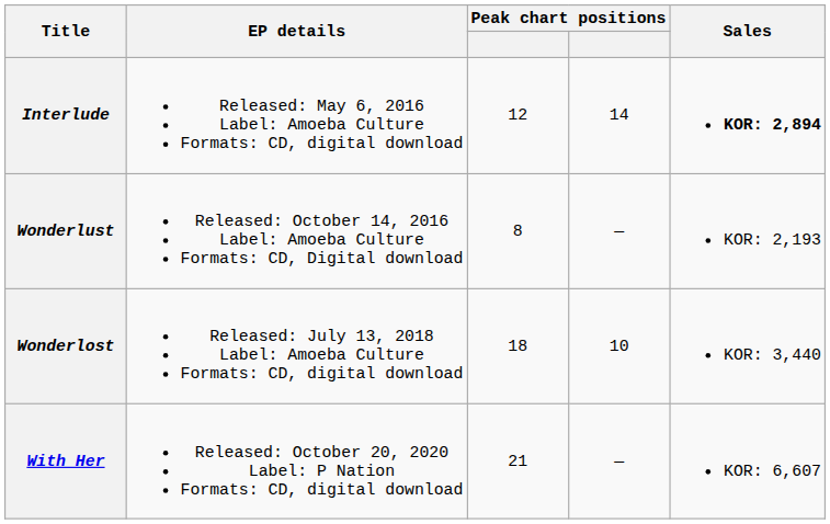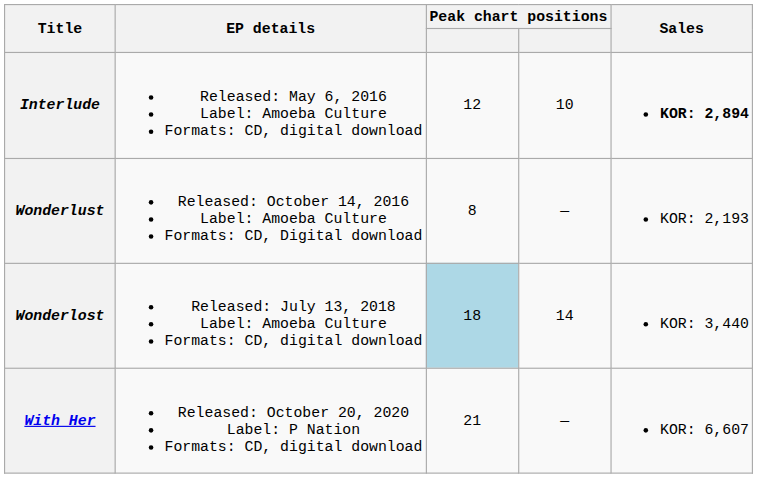 <table class="wikitable plainrowheaders" style="text-align:center">
 <tr>
 <th scope="col" rowspan="2" style="width:7em">Title</th>
 <th scope="col" rowspan="2">EP details</th>
 <th scope="col" colspan="2">Peak chart positions</th>
 <th scope="col" rowspan="2">Sales</th>
 </tr>
 <tr>
 <th><br></th>
 <th><br></th>
 </tr>
 <tr>
 <th scope="row"><em>Interlude</em></th>
 <td><br><ul><li>Released: May 6, 2016</li><li>Label: Amoeba Culture</li><li>Formats: CD, digital download</li></ul></td>
 <td>12</td>
-<td>14</td>
+<td>10</td>
 <td><strong><br><ul><li>KOR: 2,894</li></ul></strong></td>
 </tr>
 <tr>
 <th scope="row"><em>Wonderlust</em></th>
 <td><br><ul><li>Released: October 14, 2016</li><li>Label: Amoeba Culture</li><li>Formats: CD, Digital download</li></ul></td>
 <td>8</td>
 <td>—</td>
 <td><br><ul><li>KOR: 2,193</li></ul></td>
 </tr>
 <tr>
 <th scope="row"><em>Wonderlost</em></th>
 <td><br><ul><li>Released: July 13, 2018</li><li>Label: Amoeba Culture</li><li>Formats: CD, digital download</li></ul></td>
-<td>18</td>
-<td>10</td>
+<td style="background: lightblue;">18</td>
+<td>14</td>
 <td><br><ul><li>KOR: 3,440</li></ul></td>
 </tr>
 <tr>
 <th scope="row"><em><a href='#'>With Her</a></em></th>
 <td><br><ul><li>Released: October 20, 2020</li><li>Label: P Nation</li><li>Formats: CD, digital download</li></ul></td>
 <td>21</td>
 <td>—</td>
 <td><br><ul><li>KOR: 6,607</li></ul></td>
 </tr>
 </table>
